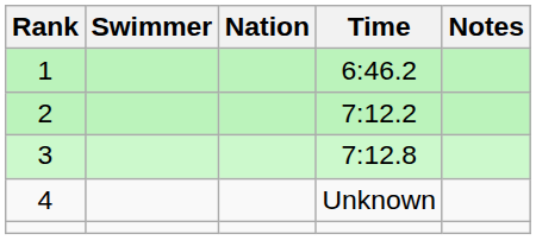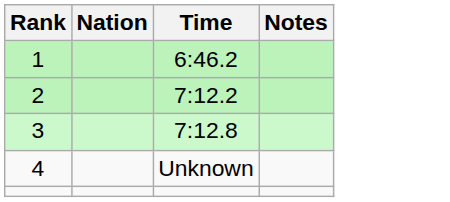 <table class="wikitable sortable" style="text-align:center">
 <tr>
 <th>Rank</th>
-<th>Swimmer</th>
 <th>Nation</th>
 <th>Time</th>
 <th>Notes</th>
 </tr>
 <tr style="background:#bbf3bb;">
 <td>1</td>
 <td align=left></td>
-<td align=left></td>
 <td>6:46.2</td>
 <td></td>
 </tr>
 <tr style="background:#bbf3bb;">
 <td>2</td>
-<td align=left></td>
 <td align=left></td>
 <td>7:12.2</td>
 <td></td>
 </tr>
 <tr style="background:#ccf9cc;">
 <td>3</td>
 <td align=left></td>
-<td align=left></td>
 <td>7:12.8</td>
 <td></td>
 </tr>
 <tr>
 <td>4</td>
-<td align=left></td>
 <td align=left></td>
 <td>Unknown</td>
 <td></td>
 </tr>
 <tr>
 <td></td>
 <td align=left></td>
-<td align=left></td>
 <td></td>
 <td></td>
 </tr>
 </table>
